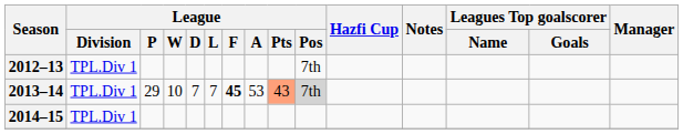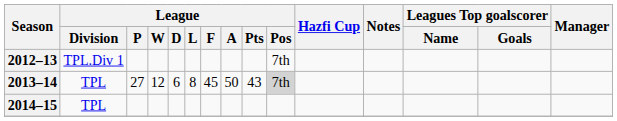 <table class="wikitable" style="text-align: center">
 <tr>
 <th rowspan=2>Season</th>
 <th colspan=9>League</th>
 <th rowspan=2><a href='#'>Hazfi Cup</a></th>
 <th rowspan=2>Notes</th>
 <th colspan=2>Leagues Top goalscorer</th>
 <th rowspan=2>Manager</th>
 </tr>
 <tr>
 <th>Division</th>
 <th>P</th>
 <th>W</th>
 <th>D</th>
 <th>L</th>
 <th>F</th>
 <th>A</th>
 <th>Pts</th>
 <th>Pos</th>
 <th>Name</th>
 <th>Goals</th>
 </tr>
 <tr>
 <th>2012–13</th>
 <td><a href='#'>TPL.Div 1</a></td>
 <td></td>
 <td></td>
 <td></td>
 <td></td>
 <td></td>
 <td></td>
 <td></td>
 <td>7th</td>
 <td align=left></td>
 <td></td>
 <td align=left></td>
 <td></td>
 <td></td>
 </tr>
 <tr>
 <th>2013–14</th>
-<td><a href='#'>TPL.Div 1</a></td>
-<td>29</td>
-<td>10</td>
-<td>7</td>
-<td>7</td>
-<td><strong>45</strong></td>
-<td>53</td>
-<td style="background: lightsalmon;">43</td>
+<td><a href='#'>TPL</a></td>
+<td>27</td>
+<td>12</td>
+<td>6</td>
+<td>8</td>
+<td>45</td>
+<td>50</td>
+<td>43</td>
 <td style="background: lightgrey;">7th</td>
 <td align=left></td>
 <td></td>
 <td align=left></td>
 <td></td>
 <td></td>
 </tr>
 <tr>
 <th>2014–15</th>
-<td><a href='#'>TPL.Div 1</a></td>
+<td><a href='#'>TPL</a></td>
 <td></td>
 <td></td>
 <td></td>
 <td></td>
 <td></td>
 <td></td>
 <td></td>
 <td></td>
 <td align=left></td>
 <td></td>
 <td align=left></td>
 <td></td>
 <td></td>
 </tr>
 <tr>
 </tr>
 </table>
